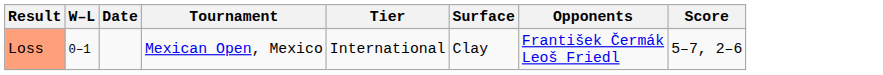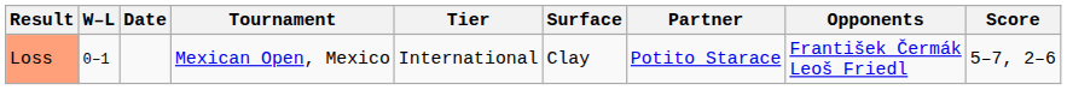 <table class="sortable wikitable">
 <tr>
 <th>Result</th>
 <th class="unsortable">W–L</th>
 <th>Date</th>
 <th>Tournament</th>
 <th>Tier</th>
 <th>Surface</th>
+<th>Partner</th>
 <th>Opponents</th>
 <th class="unsortable">Score</th>
 </tr>
 <tr>
 <td bgcolor=FFA07A>Loss</td>
 <td><small>0–1</small></td>
 <td><a href='#'></a></td>
 <td><a href='#'>Mexican Open</a>, Mexico</td>
 <td>International</td>
 <td>Clay</td>
+<td> <a href='#'>Potito Starace</a></td>
 <td> <a href='#'>František Čermák</a><br> <a href='#'>Leoš Friedl</a></td>
 <td>5–7, 2–6</td>
 </tr>
 </table>
